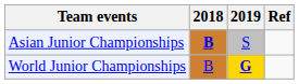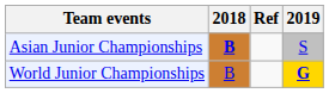 <table class="wikitable" style="font-size: 90%; text-align:center">
 <tr>
 <th>Team events</th>
 <th>2018</th>
+<th>Ref</th>
 <th>2019</th>
-<th>Ref</th>
 </tr>
 <tr>
 <td bgcolor="#ECF2FF"; align="left"><a href='#'>Asian Junior Championships</a></td>
 <td bgcolor=CD7F32><strong><a href='#'>B</a></strong></td>
+<td></td>
 <td bgcolor=silver><a href='#'>S</a></td>
-<td></td>
 </tr>
 <tr>
 <td bgcolor="#ECF2FF"; align="left"><a href='#'>World Junior Championships</a></td>
 <td bgcolor=CD7F32><a href='#'>B</a></td>
+<td></td>
 <td bgcolor=gold><a href='#'><strong>G</strong></a></td>
-<td></td>
 </tr>
 </table>
